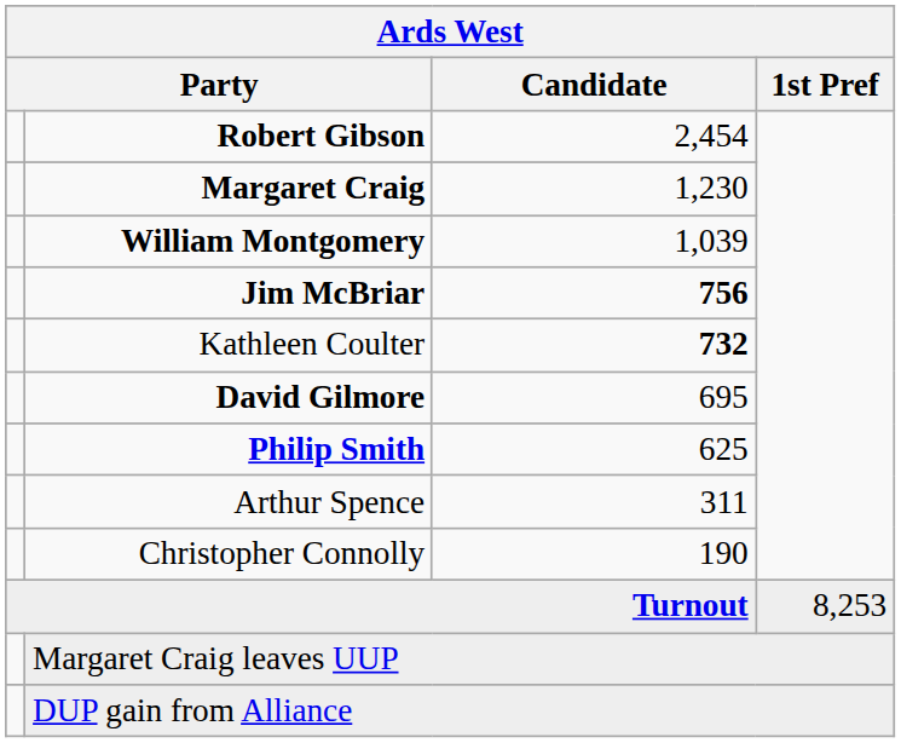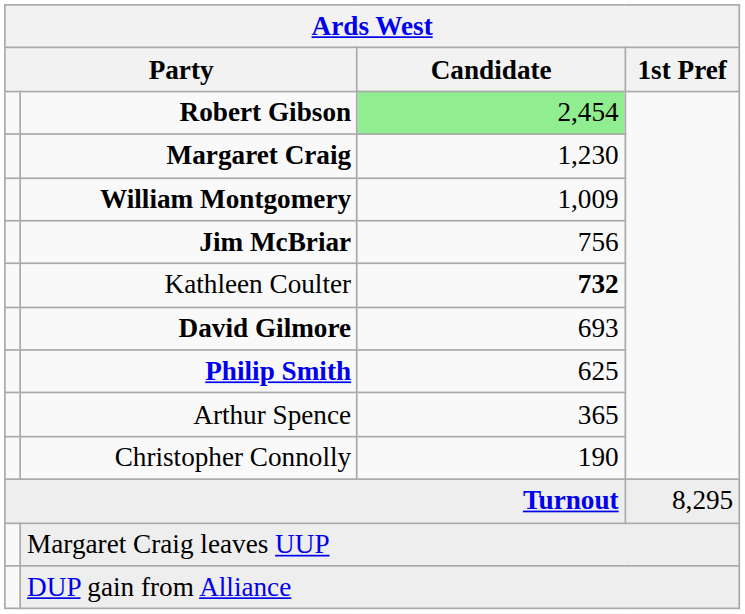 <table class="wikitable">
 <tr>
 <th colspan="4" align="center"><a href='#'>Ards West</a></th>
 </tr>
 <tr>
 <th colspan="2" align="center" width=200>Party</th>
 <th width=150>Candidate</th>
 <th width=60>1st Pref</th>
 </tr>
 <tr>
 <td></td>
 <td align="right"><strong>Robert Gibson</strong></td>
-<td align="right">2,454</td>
+<td align="right" style="background: lightgreen;">2,454</td>
 </tr>
 <tr>
 <td></td>
 <td align="right"><strong>Margaret Craig</strong></td>
 <td align="right">1,230</td>
 </tr>
 <tr>
 <td></td>
 <td align="right"><strong>William Montgomery</strong></td>
-<td align="right">1,039</td>
+<td align="right">1,009</td>
 </tr>
 <tr>
 <td></td>
 <td align="right"><strong>Jim McBriar</strong></td>
-<td align="right"><strong>756</strong></td>
+<td align="right">756</td>
 </tr>
 <tr>
 <td></td>
 <td align="right">Kathleen Coulter</td>
 <td align="right"><strong>732</strong></td>
 </tr>
 <tr>
 <td></td>
 <td align="right"><strong>David Gilmore</strong></td>
-<td align="right">695</td>
+<td align="right">693</td>
 </tr>
 <tr>
 <td></td>
 <td align="right"><strong><a href='#'>Philip Smith</a></strong></td>
 <td align="right">625</td>
 </tr>
 <tr>
 <td></td>
 <td align="right">Arthur Spence</td>
-<td align="right">311</td>
+<td align="right">365</td>
 </tr>
 <tr>
 <td></td>
 <td align="right">Christopher Connolly</td>
 <td align="right">190</td>
 </tr>
 <tr bgcolor="EEEEEE">
 <td colspan=3 align="right"><strong><a href='#'>Turnout</a></strong></td>
-<td align="right">8,253</td>
+<td align="right">8,295</td>
 </tr>
 <tr>
 <td bgcolor=></td>
 <td colspan=3 bgcolor="EEEEEE">Margaret Craig leaves <a href='#'>UUP</a></td>
 </tr>
 <tr>
 <td bgcolor=></td>
 <td colspan=3 bgcolor="EEEEEE"><a href='#'>DUP</a> gain from <a href='#'>Alliance</a></td>
 </tr>
 </table>
